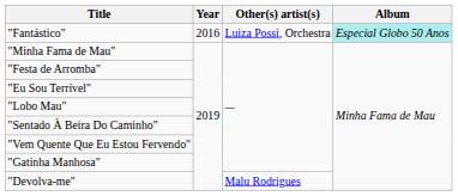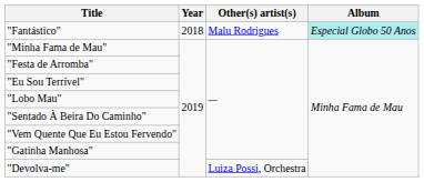 <table class="wikitable">
 <tr>
 <th>Title</th>
 <th>Year</th>
 <th>Other(s) artist(s)</th>
 <th>Album</th>
 </tr>
 <tr>
 <td>"Fantástico"</td>
-<td>2016</td>
-<td><a href='#'>Luiza Possi</a>, Orchestra</td>
+<td>2018</td>
+<td><a href='#'>Malu Rodrigues</a></td>
 <td style="background: paleturquoise;"><em>Especial Globo 50 Anos</em></td>
 </tr>
 <tr>
 <td>"Minha Fama de Mau"</td>
 <td rowspan="8">2019</td>
 <td rowspan="7"><small>—</small></td>
 <td rowspan="8"><em>Minha Fama de Mau</em></td>
 </tr>
 <tr>
 <td>"Festa de Arromba"</td>
 </tr>
 <tr>
 <td>"Eu Sou Terrível"</td>
 </tr>
 <tr>
 <td>"Lobo Mau"</td>
 </tr>
 <tr>
 <td>"Sentado À Beira Do Caminho"</td>
 </tr>
 <tr>
 <td>"Vem Quente Que Eu Estou Fervendo"</td>
 </tr>
 <tr>
 <td>"Gatinha Manhosa"</td>
 </tr>
 <tr>
 <td>"Devolva-me"</td>
-<td><a href='#'>Malu Rodrigues</a></td>
+<td><a href='#'>Luiza Possi</a>, Orchestra</td>
 </tr>
 </table>
